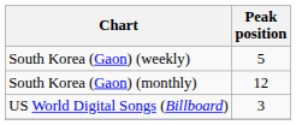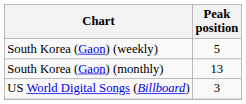 <table class="wikitable sortable">
 <tr>
 <th>Chart</th>
 <th>Peak<br>position</th>
 </tr>
 <tr>
 <td>South Korea (<a href='#'>Gaon</a>) (weekly)</td>
 <td align=center>5</td>
 </tr>
 <tr>
 <td>South Korea (<a href='#'>Gaon</a>) (monthly)</td>
-<td align=center>12</td>
+<td align=center>13</td>
 </tr>
 <tr>
 <td>US <a href='#'>World Digital Songs</a> (<em><a href='#'>Billboard</a></em>)</td>
 <td align=center>3</td>
 </tr>
 <tr>
 </tr>
 </table>
